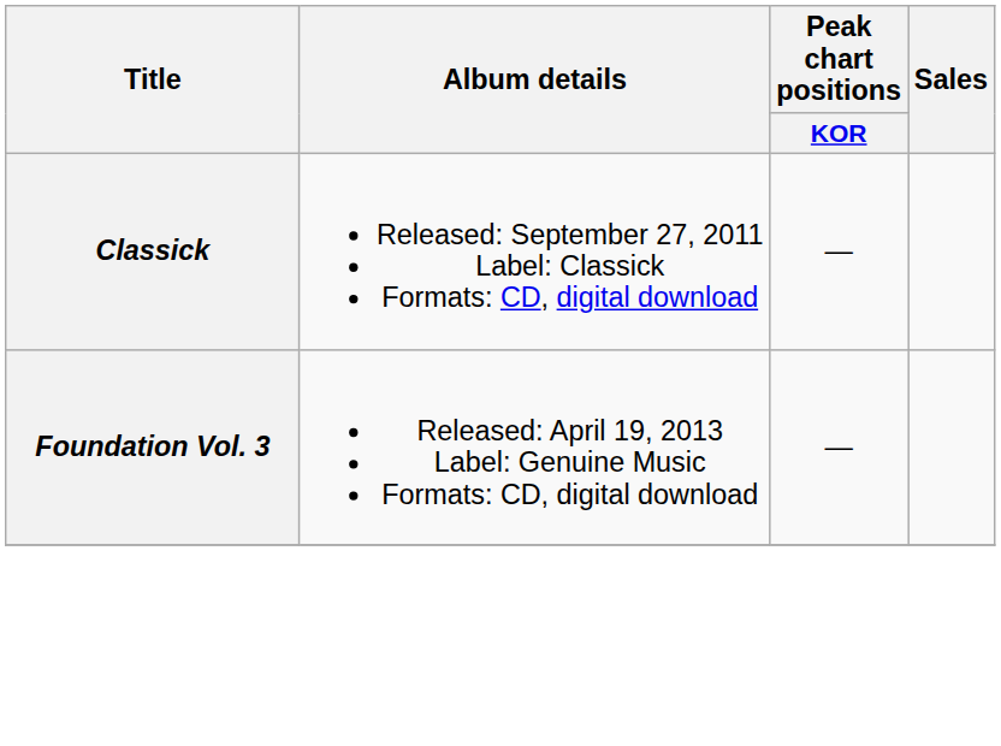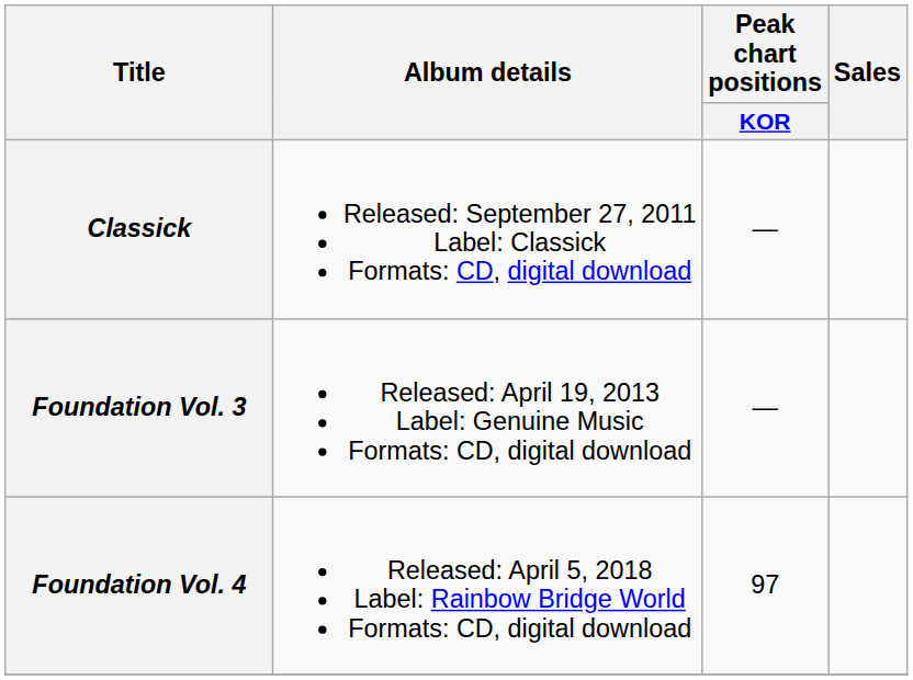 <table class="wikitable plainrowheaders" style="text-align:center;">
 <tr>
 <th scope="col" rowspan="2" style="width:10em;">Title</th>
 <th scope="col" rowspan="2">Album details</th>
 <th scope="col" colspan="1">Peak chart positions</th>
 <th scope="col" rowspan="2">Sales</th>
 </tr>
 <tr>
 <th scope="col" style="width:3em;font-size:90%"><a href='#'>KOR</a><br></th>
 </tr>
 <tr>
 <th scope="row"><em>Classick</em></th>
 <td><br><ul><li>Released: September 27, 2011</li><li>Label: Classick</li><li>Formats: <a href='#'>CD</a>, <a href='#'>digital download</a></li></ul></td>
 <td>—</td>
 <td></td>
 </tr>
 <tr>
 <th scope="row"><em>Foundation Vol. 3</em></th>
 <td><br><ul><li>Released: April 19, 2013</li><li>Label: Genuine Music</li><li>Formats: CD, digital download</li></ul></td>
 <td>—</td>
 <td></td>
 </tr>
 <tr>
+<th scope="row"><em>Foundation Vol. 4</em></th>
+<td><br><ul><li>Released: April 5, 2018</li><li>Label: <a href='#'>Rainbow Bridge World</a></li><li>Formats: CD, digital download</li></ul></td>
+<td>97</td>
+<td></td>
+</tr>
+<tr>
 </tr>
 </table>
